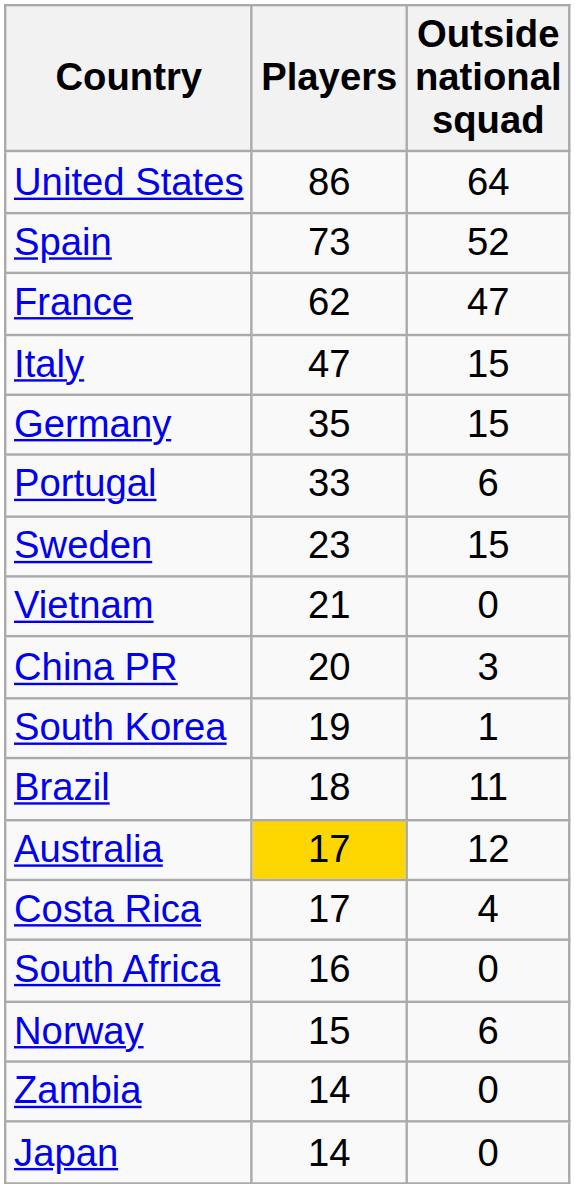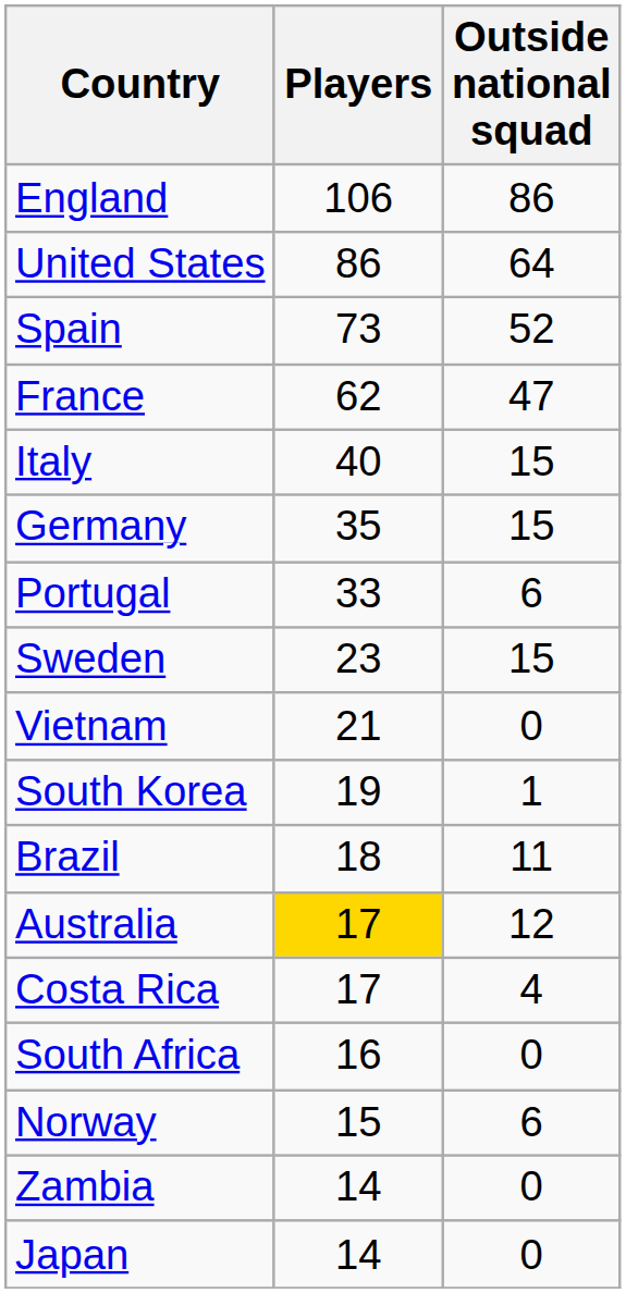 <table class="wikitable sortable">
 <tr>
 <th>Country</th>
 <th>Players</th>
 <th>Outside<br>national<br>squad</th>
+</tr>
+<tr>
+<td> <a href='#'>England</a></td>
+<td style="text-align:center">106</td>
+<td style="text-align:center">86</td>
 </tr>
 <tr>
 <td> <a href='#'>United States</a></td>
 <td style="text-align:center">86</td>
 <td style="text-align:center">64</td>
 </tr>
 <tr>
 <td> <a href='#'>Spain</a></td>
 <td style="text-align:center">73</td>
 <td style="text-align:center">52</td>
 </tr>
 <tr>
 <td> <a href='#'>France</a></td>
 <td style="text-align:center">62</td>
 <td style="text-align:center">47</td>
 </tr>
 <tr>
 <td> <a href='#'>Italy</a></td>
-<td style="text-align:center">47</td>
+<td style="text-align:center">40</td>
 <td style="text-align:center">15</td>
 </tr>
 <tr>
 <td> <a href='#'>Germany</a></td>
 <td style="text-align:center">35</td>
 <td style="text-align:center">15</td>
 </tr>
 <tr>
 <td> <a href='#'>Portugal</a></td>
 <td style="text-align:center">33</td>
 <td style="text-align:center">6</td>
 </tr>
 <tr>
 <td> <a href='#'>Sweden</a></td>
 <td style="text-align:center">23</td>
 <td style="text-align:center">15</td>
 </tr>
 <tr>
 <td> <a href='#'>Vietnam</a></td>
 <td style="text-align:center">21</td>
 <td style="text-align:center">0</td>
-</tr>
-<tr>
-<td> <a href='#'>China PR</a></td>
-<td style="text-align:center">20</td>
-<td style="text-align:center">3</td>
 </tr>
 <tr>
 <td> <a href='#'>South Korea</a></td>
 <td style="text-align:center">19</td>
 <td style="text-align:center">1</td>
 </tr>
 <tr>
 <td> <a href='#'>Brazil</a></td>
 <td style="text-align:center">18</td>
 <td style="text-align:center">11</td>
 </tr>
 <tr>
 <td> <a href='#'>Australia</a></td>
 <td style="background: gold; text-align:center">17</td>
 <td style="text-align:center">12</td>
 </tr>
 <tr>
 <td> <a href='#'>Costa Rica</a></td>
 <td style="text-align:center">17</td>
 <td style="text-align:center">4</td>
 </tr>
 <tr>
 <td> <a href='#'>South Africa</a></td>
 <td style="text-align:center">16</td>
 <td style="text-align:center">0</td>
 </tr>
 <tr>
 <td> <a href='#'>Norway</a></td>
 <td style="text-align:center">15</td>
 <td style="text-align:center">6</td>
 </tr>
 <tr>
 <td> <a href='#'>Zambia</a></td>
 <td style="text-align:center">14</td>
 <td style="text-align:center">0</td>
 </tr>
 <tr>
 <td> <a href='#'>Japan</a></td>
 <td style="text-align:center">14</td>
 <td style="text-align:center">0</td>
 </tr>
 </table>
